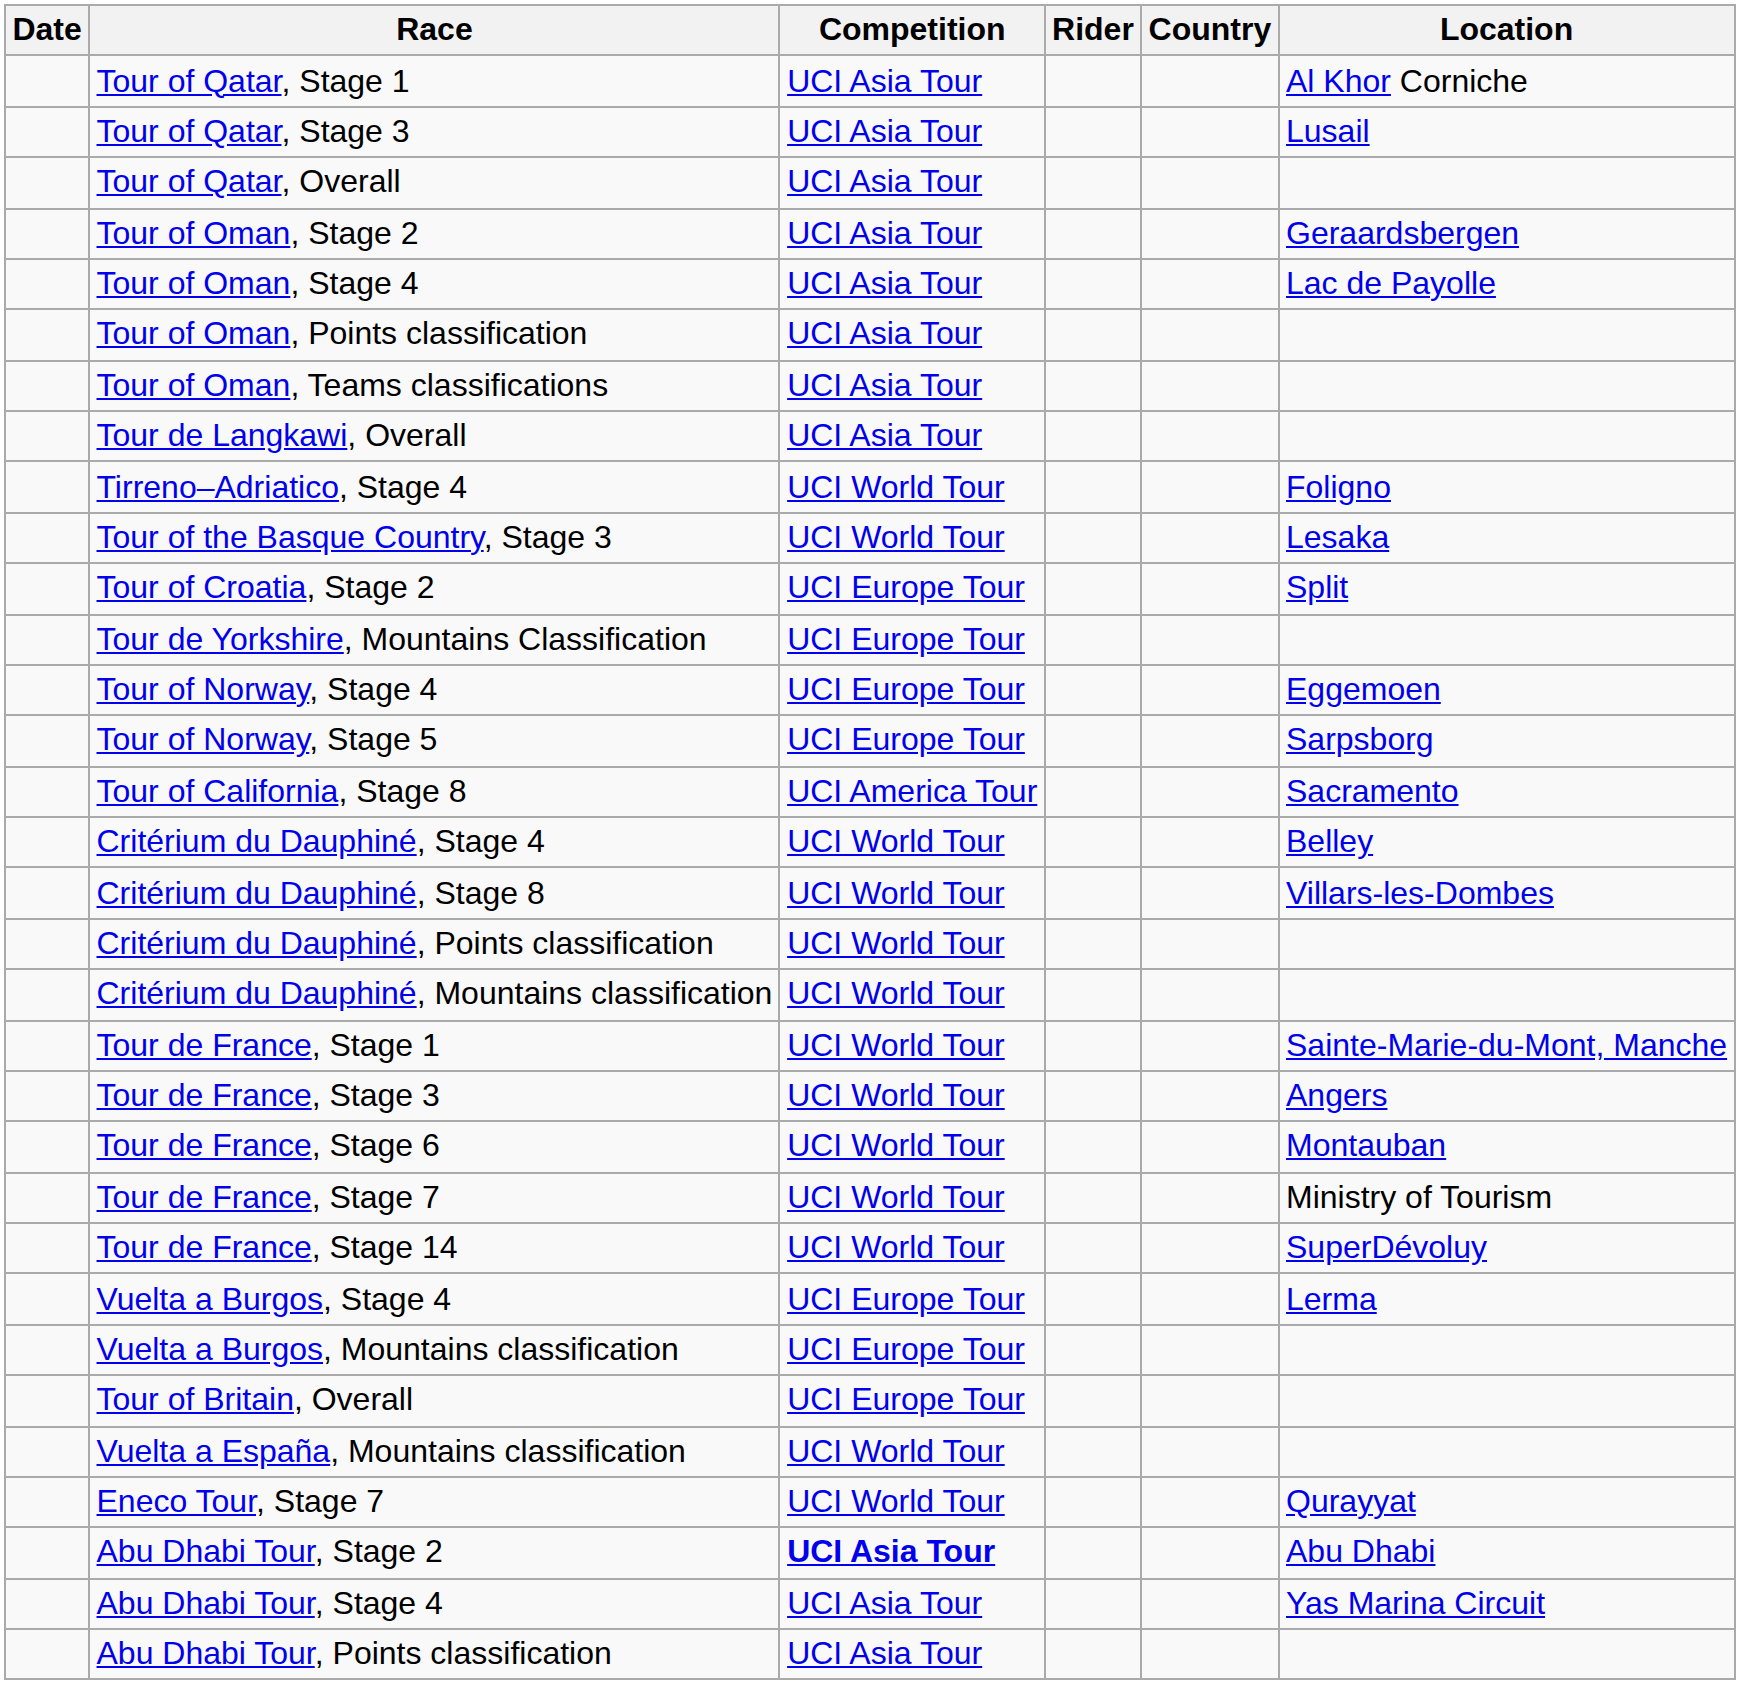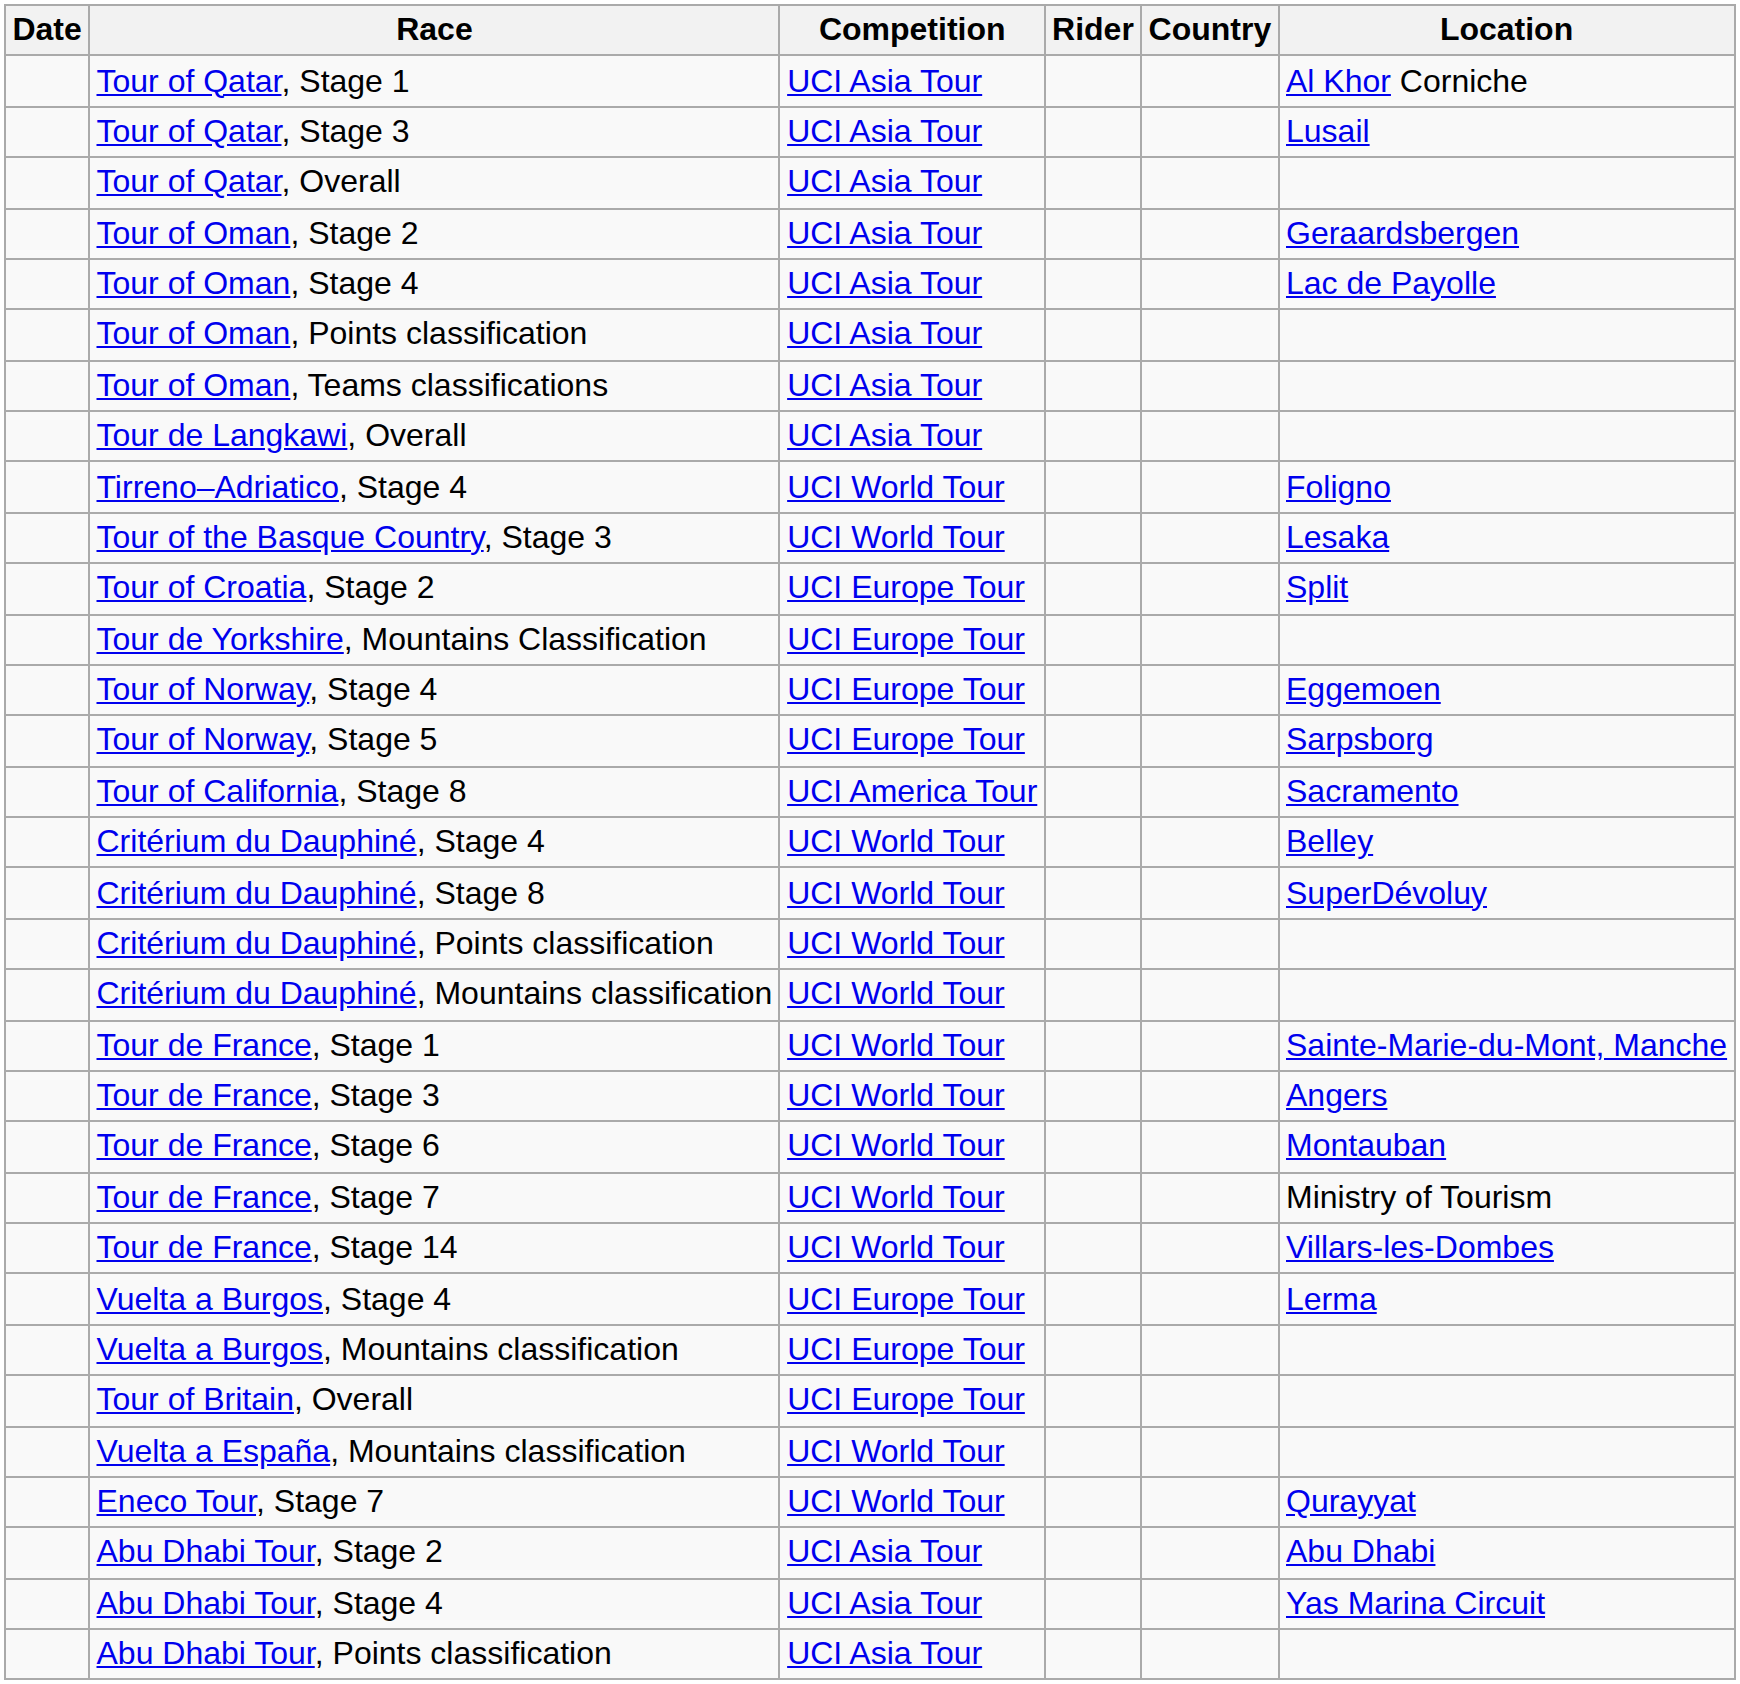 <table class="wikitable sortable">
 <tr>
 <th>Date</th>
 <th>Race</th>
 <th>Competition</th>
 <th>Rider</th>
 <th>Country</th>
 <th>Location</th>
 </tr>
 <tr>
 <td></td>
 <td><a href='#'>Tour of Qatar</a>, Stage 1</td>
 <td><a href='#'>UCI Asia Tour</a></td>
 <td></td>
 <td></td>
 <td><a href='#'>Al Khor</a> Corniche</td>
 </tr>
 <tr>
 <td></td>
 <td><a href='#'>Tour of Qatar</a>, Stage 3</td>
 <td><a href='#'>UCI Asia Tour</a></td>
 <td></td>
 <td></td>
 <td><a href='#'>Lusail</a></td>
 </tr>
 <tr>
 <td></td>
 <td><a href='#'>Tour of Qatar</a>, Overall</td>
 <td><a href='#'>UCI Asia Tour</a></td>
 <td></td>
 <td></td>
 <td></td>
 </tr>
 <tr>
 <td></td>
 <td><a href='#'>Tour of Oman</a>, Stage 2</td>
 <td><a href='#'>UCI Asia Tour</a></td>
 <td></td>
 <td></td>
 <td><a href='#'>Geraardsbergen</a></td>
 </tr>
 <tr>
 <td></td>
 <td><a href='#'>Tour of Oman</a>, Stage 4</td>
 <td><a href='#'>UCI Asia Tour</a></td>
 <td></td>
 <td></td>
 <td><a href='#'>Lac de Payolle</a></td>
 </tr>
 <tr>
 <td></td>
 <td><a href='#'>Tour of Oman</a>, Points classification</td>
 <td><a href='#'>UCI Asia Tour</a></td>
 <td></td>
 <td></td>
 <td></td>
 </tr>
 <tr>
 <td></td>
 <td><a href='#'>Tour of Oman</a>, Teams classifications</td>
 <td><a href='#'>UCI Asia Tour</a></td>
 <td align="center"></td>
 <td></td>
 <td></td>
 </tr>
 <tr>
 <td></td>
 <td><a href='#'>Tour de Langkawi</a>, Overall</td>
 <td><a href='#'>UCI Asia Tour</a></td>
 <td></td>
 <td></td>
 <td></td>
 </tr>
 <tr>
 <td></td>
 <td><a href='#'>Tirreno–Adriatico</a>, Stage 4</td>
 <td><a href='#'>UCI World Tour</a></td>
 <td></td>
 <td></td>
 <td><a href='#'>Foligno</a></td>
 </tr>
 <tr>
 <td></td>
 <td><a href='#'>Tour of the Basque Country</a>, Stage 3</td>
 <td><a href='#'>UCI World Tour</a></td>
 <td></td>
 <td></td>
 <td><a href='#'>Lesaka</a></td>
 </tr>
 <tr>
 <td></td>
 <td><a href='#'>Tour of Croatia</a>, Stage 2</td>
 <td><a href='#'>UCI Europe Tour</a></td>
 <td></td>
 <td></td>
 <td><a href='#'>Split</a></td>
 </tr>
 <tr>
 <td></td>
 <td><a href='#'>Tour de Yorkshire</a>, Mountains Classification</td>
 <td><a href='#'>UCI Europe Tour</a></td>
 <td></td>
 <td></td>
 <td></td>
 </tr>
 <tr>
 <td></td>
 <td><a href='#'>Tour of Norway</a>, Stage 4</td>
 <td><a href='#'>UCI Europe Tour</a></td>
 <td></td>
 <td></td>
 <td><a href='#'>Eggemoen</a></td>
 </tr>
 <tr>
 <td></td>
 <td><a href='#'>Tour of Norway</a>, Stage 5</td>
 <td><a href='#'>UCI Europe Tour</a></td>
 <td></td>
 <td></td>
 <td><a href='#'>Sarpsborg</a></td>
 </tr>
 <tr>
 <td></td>
 <td><a href='#'>Tour of California</a>, Stage 8</td>
 <td><a href='#'>UCI America Tour</a></td>
 <td></td>
 <td></td>
 <td><a href='#'>Sacramento</a></td>
 </tr>
 <tr>
 <td></td>
 <td><a href='#'>Critérium du Dauphiné</a>, Stage 4</td>
 <td><a href='#'>UCI World Tour</a></td>
 <td></td>
 <td></td>
 <td><a href='#'>Belley</a></td>
 </tr>
 <tr>
 <td></td>
 <td><a href='#'>Critérium du Dauphiné</a>, Stage 8</td>
 <td><a href='#'>UCI World Tour</a></td>
 <td></td>
 <td></td>
-<td><a href='#'>Villars-les-Dombes</a></td>
+<td><a href='#'>SuperDévoluy</a></td>
 </tr>
 <tr>
 <td></td>
 <td><a href='#'>Critérium du Dauphiné</a>, Points classification</td>
 <td><a href='#'>UCI World Tour</a></td>
 <td></td>
 <td></td>
 <td></td>
 </tr>
 <tr>
 <td></td>
 <td><a href='#'>Critérium du Dauphiné</a>, Mountains classification</td>
 <td><a href='#'>UCI World Tour</a></td>
 <td></td>
 <td></td>
 <td></td>
 </tr>
 <tr>
 <td></td>
 <td><a href='#'>Tour de France</a>, Stage 1</td>
 <td><a href='#'>UCI World Tour</a></td>
 <td></td>
 <td></td>
 <td><a href='#'>Sainte-Marie-du-Mont, Manche</a></td>
 </tr>
 <tr>
 <td></td>
 <td><a href='#'>Tour de France</a>, Stage 3</td>
 <td><a href='#'>UCI World Tour</a></td>
 <td></td>
 <td></td>
 <td><a href='#'>Angers</a></td>
 </tr>
 <tr>
 <td></td>
 <td><a href='#'>Tour de France</a>, Stage 6</td>
 <td><a href='#'>UCI World Tour</a></td>
 <td></td>
 <td></td>
 <td><a href='#'>Montauban</a></td>
 </tr>
 <tr>
 <td></td>
 <td><a href='#'>Tour de France</a>, Stage 7</td>
 <td><a href='#'>UCI World Tour</a></td>
 <td></td>
 <td></td>
 <td>Ministry of Tourism</td>
 </tr>
 <tr>
 <td></td>
 <td><a href='#'>Tour de France</a>, Stage 14</td>
 <td><a href='#'>UCI World Tour</a></td>
 <td></td>
 <td></td>
-<td><a href='#'>SuperDévoluy</a></td>
+<td><a href='#'>Villars-les-Dombes</a></td>
 </tr>
 <tr>
 <td></td>
 <td><a href='#'>Vuelta a Burgos</a>, Stage 4</td>
 <td><a href='#'>UCI Europe Tour</a></td>
 <td></td>
 <td></td>
 <td><a href='#'>Lerma</a></td>
 </tr>
 <tr>
 <td></td>
 <td><a href='#'>Vuelta a Burgos</a>, Mountains classification</td>
 <td><a href='#'>UCI Europe Tour</a></td>
 <td></td>
 <td></td>
 <td></td>
 </tr>
 <tr>
 <td></td>
 <td><a href='#'>Tour of Britain</a>, Overall</td>
 <td><a href='#'>UCI Europe Tour</a></td>
 <td></td>
 <td></td>
 <td></td>
 </tr>
 <tr>
 <td></td>
 <td><a href='#'>Vuelta a España</a>, Mountains classification</td>
 <td><a href='#'>UCI World Tour</a></td>
 <td></td>
 <td></td>
 <td></td>
 </tr>
 <tr>
 <td></td>
 <td><a href='#'>Eneco Tour</a>, Stage 7</td>
 <td><a href='#'>UCI World Tour</a></td>
 <td></td>
 <td></td>
 <td><a href='#'>Qurayyat</a></td>
 </tr>
 <tr>
 <td></td>
 <td><a href='#'>Abu Dhabi Tour</a>, Stage 2</td>
-<td><strong><a href='#'>UCI Asia Tour</a></strong></td>
+<td><a href='#'>UCI Asia Tour</a></td>
 <td></td>
 <td></td>
 <td><a href='#'>Abu Dhabi</a></td>
 </tr>
 <tr>
 <td></td>
 <td><a href='#'>Abu Dhabi Tour</a>, Stage 4</td>
 <td><a href='#'>UCI Asia Tour</a></td>
 <td></td>
 <td></td>
 <td><a href='#'>Yas Marina Circuit</a></td>
 </tr>
 <tr>
 <td></td>
 <td><a href='#'>Abu Dhabi Tour</a>, Points classification</td>
 <td><a href='#'>UCI Asia Tour</a></td>
 <td></td>
 <td></td>
 <td></td>
 </tr>
 </table>
